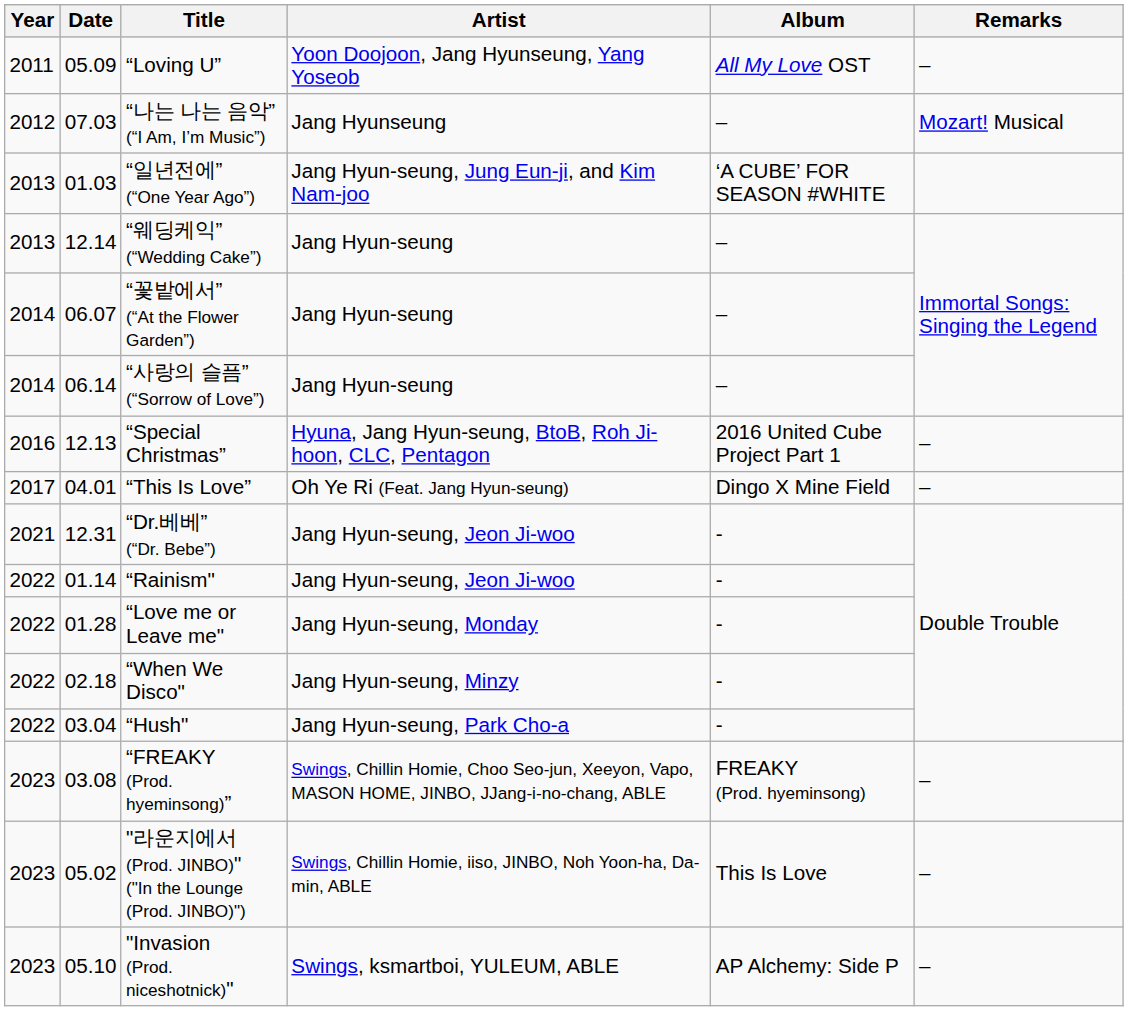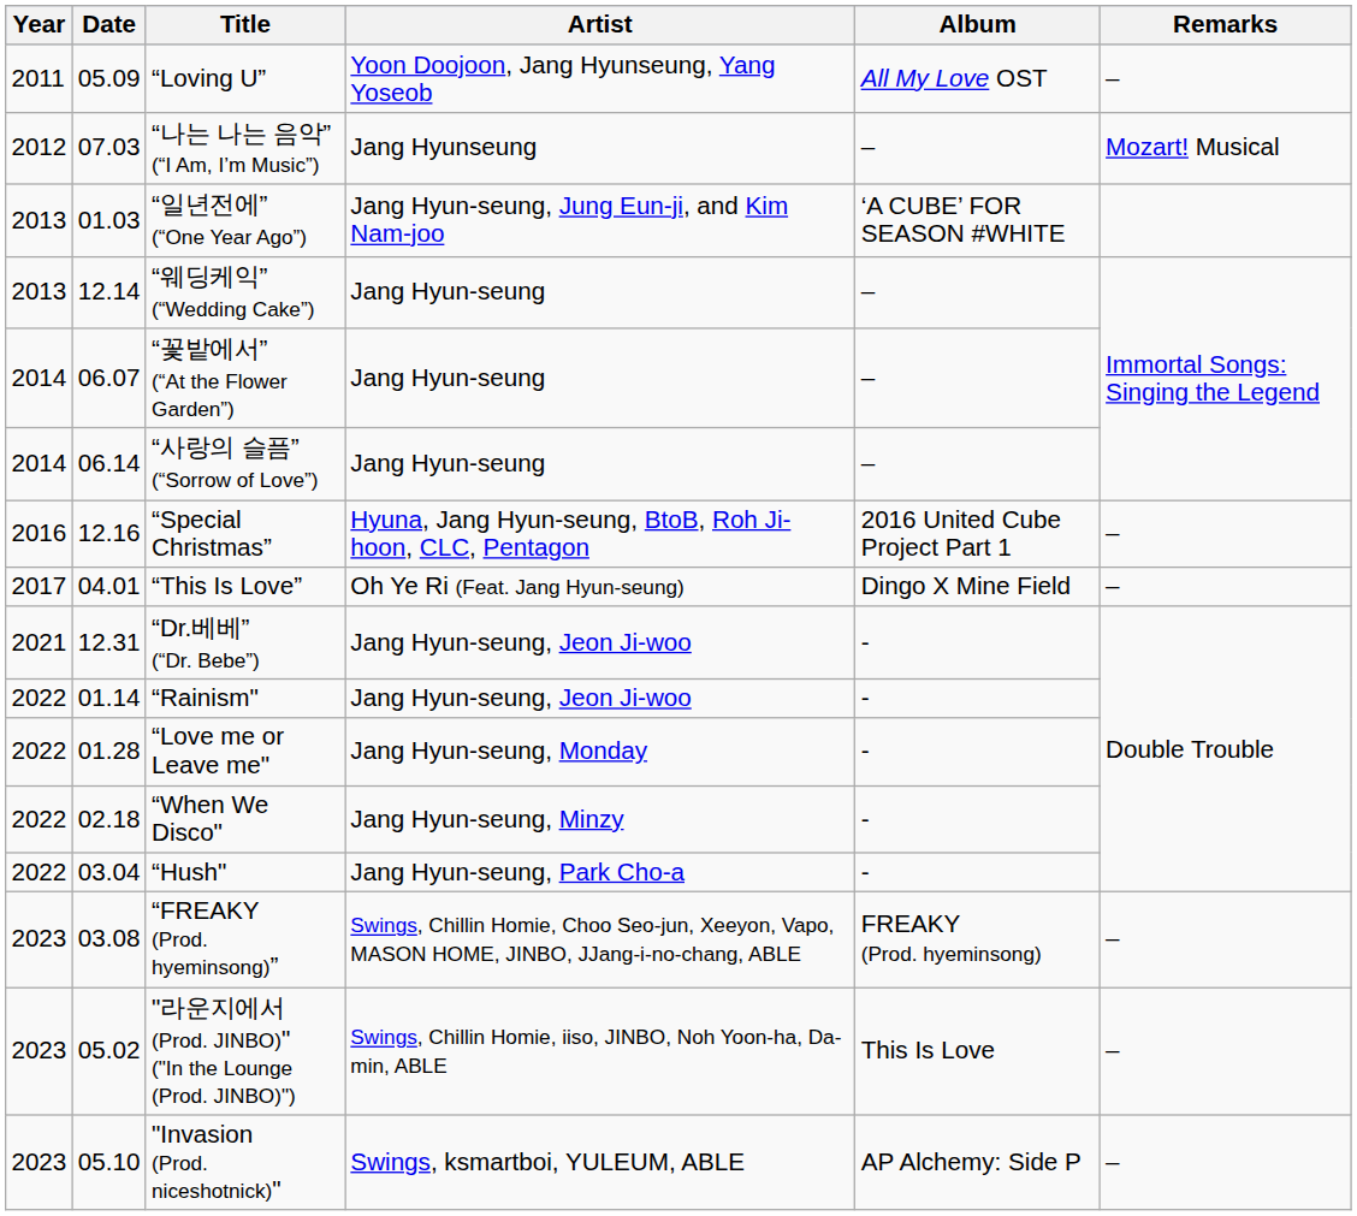 <table class="wikitable">
 <tr style="background:#b0c4de; text-align:center;">
 <th>Year</th>
 <th>Date</th>
 <th>Title</th>
 <th>Artist</th>
 <th>Album</th>
 <th>Remarks</th>
 </tr>
 <tr>
 <td>2011</td>
 <td>05.09</td>
 <td>“Loving U”</td>
 <td><a href='#'>Yoon Doojoon</a>, Jang Hyunseung, <a href='#'>Yang Yoseob</a></td>
 <td><em><a href='#'>All My Love</a></em> OST</td>
 <td>–</td>
 </tr>
 <tr>
 <td>2012</td>
 <td>07.03</td>
 <td>“나는 나는 음악” <br><small>(“I Am, I’m Music”)</small></td>
 <td>Jang Hyunseung</td>
 <td>–</td>
 <td><a href='#'>Mozart!</a> Musical</td>
 </tr>
 <tr>
 <td>2013</td>
 <td>01.03</td>
 <td>“일년전에” <br><small>(“One Year Ago”)</small></td>
 <td>Jang Hyun-seung, <a href='#'>Jung Eun-ji</a>, and <a href='#'>Kim Nam-joo</a></td>
 <td>‘A CUBE’ FOR SEASON #WHITE</td>
 </tr>
 <tr>
 <td>2013</td>
 <td>12.14</td>
 <td>“웨딩케익” <br><small>(“Wedding Cake”)</small></td>
 <td>Jang Hyun-seung</td>
 <td>–</td>
 <td rowspan="3"><a href='#'>Immortal Songs: Singing the Legend</a></td>
 </tr>
 <tr>
 <td>2014</td>
 <td>06.07</td>
 <td>“꽃밭에서” <br><small>(“At the Flower Garden”)</small></td>
 <td>Jang Hyun-seung</td>
 <td>–</td>
 </tr>
 <tr>
 <td>2014</td>
 <td>06.14</td>
 <td>“사랑의 슬픔” <br><small>(“Sorrow of Love”)</small></td>
 <td>Jang Hyun-seung</td>
 <td>–</td>
 </tr>
 <tr>
 <td>2016</td>
-<td>12.13</td>
+<td>12.16</td>
 <td>“Special Christmas”</td>
 <td><a href='#'>Hyuna</a>, Jang Hyun-seung, <a href='#'>BtoB</a>, <a href='#'>Roh Ji-hoon</a>, <a href='#'>CLC</a>, <a href='#'>Pentagon</a></td>
 <td>2016 United Cube Project Part 1</td>
 <td>–</td>
 </tr>
 <tr>
 <td>2017</td>
 <td>04.01</td>
 <td>“This Is Love”</td>
 <td>Oh Ye Ri <small>(Feat. Jang Hyun-seung)</small></td>
 <td>Dingo X Mine Field</td>
 <td>–</td>
 </tr>
 <tr>
 <td>2021</td>
 <td>12.31</td>
 <td>“Dr.베베” <br><small>(“Dr. Bebe”)</small></td>
 <td>Jang Hyun-seung, <a href='#'>Jeon Ji-woo</a></td>
 <td>-</td>
 <td rowspan="5">Double Trouble</td>
 </tr>
 <tr>
 <td>2022</td>
 <td>01.14</td>
 <td>“Rainism"</td>
 <td>Jang Hyun-seung, <a href='#'>Jeon Ji-woo</a></td>
 <td>-</td>
 </tr>
 <tr>
 <td>2022</td>
 <td>01.28</td>
 <td>“Love me or Leave me"</td>
 <td>Jang Hyun-seung, <a href='#'>Monday</a></td>
 <td>-</td>
 </tr>
 <tr>
 <td>2022</td>
 <td>02.18</td>
 <td>“When We Disco"</td>
 <td>Jang Hyun-seung, <a href='#'>Minzy</a></td>
 <td>-</td>
 </tr>
 <tr>
 <td>2022</td>
 <td>03.04</td>
 <td>“Hush"</td>
 <td>Jang Hyun-seung, <a href='#'>Park Cho-a</a></td>
 <td>-</td>
 </tr>
 <tr>
 <td>2023</td>
 <td>03.08</td>
 <td>“FREAKY <br><small>(Prod. hyeminsong)</small>”</td>
 <td><small><a href='#'>Swings</a>, Chillin Homie, Choo Seo-jun, Xeeyon, Vapo, MASON HOME, JINBO, JJang-i-no-chang, ABLE</small></td>
 <td>FREAKY <br><small>(Prod. hyeminsong)</small></td>
 <td>–</td>
 </tr>
 <tr>
 <td>2023</td>
 <td>05.02</td>
 <td>"라운지에서 <br><small>(Prod. JINBO)</small>"<br><small>("In the Lounge<br>(Prod. JINBO)")</small></td>
 <td><small><a href='#'>Swings</a>, Chillin Homie, iiso, JINBO, Noh Yoon-ha, Da-min, ABLE</small></td>
 <td>This Is Love</td>
 <td>–</td>
 </tr>
 <tr>
 <td>2023</td>
 <td>05.10</td>
 <td>"Invasion <br><small>(Prod. niceshotnick)</small>"</td>
 <td><a href='#'>Swings</a>, ksmartboi, YULEUM, ABLE</td>
 <td>AP Alchemy: Side P</td>
 <td>–</td>
 </tr>
 </table>
